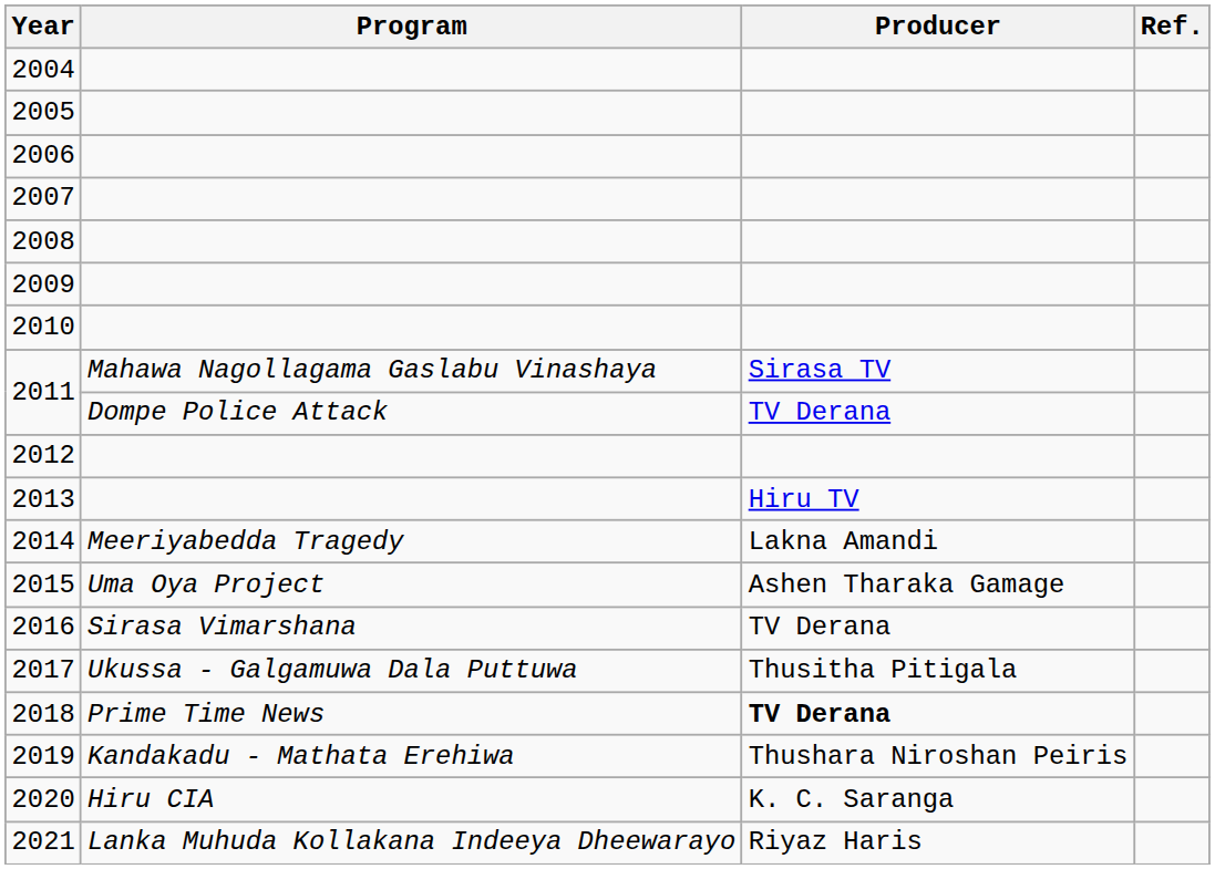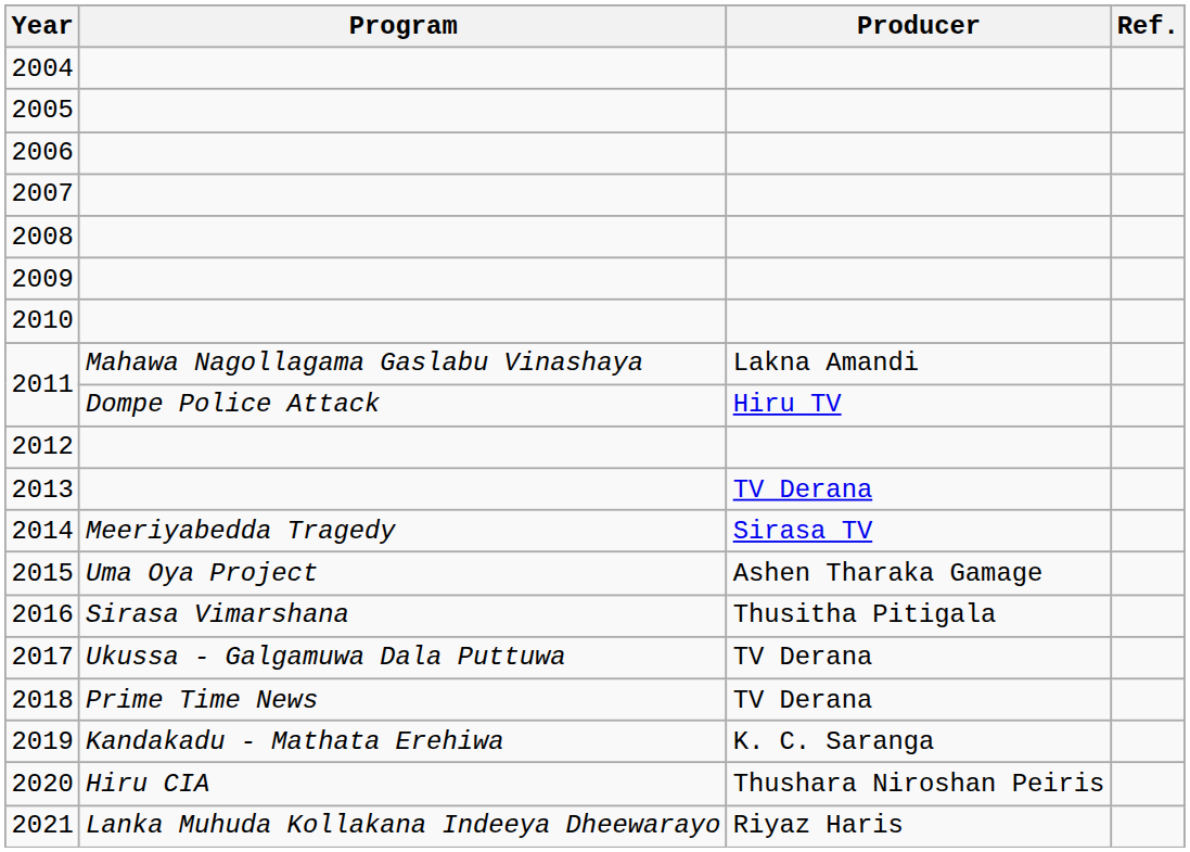 <table class="wikitable">
 <tr>
 <th>Year</th>
 <th>Program</th>
 <th>Producer</th>
 <th>Ref.</th>
 </tr>
 <tr>
 <td>2004</td>
 <td></td>
 <td></td>
 <td></td>
 </tr>
 <tr>
 <td>2005</td>
 <td></td>
 <td></td>
 <td></td>
 </tr>
 <tr>
 <td>2006</td>
 <td></td>
 <td></td>
 <td></td>
 </tr>
 <tr>
 <td>2007</td>
 <td></td>
 <td></td>
 <td></td>
 </tr>
 <tr>
 <td>2008</td>
 <td></td>
 <td></td>
 <td></td>
 </tr>
 <tr>
 <td>2009</td>
 <td></td>
 <td></td>
 <td></td>
 </tr>
 <tr>
 <td>2010</td>
 <td></td>
 <td></td>
 <td></td>
 </tr>
 <tr>
 <td rowspan=2>2011</td>
 <td><em>Mahawa Nagollagama Gaslabu Vinashaya</em></td>
-<td><a href='#'>Sirasa TV</a></td>
+<td>Lakna Amandi</td>
 <td></td>
 </tr>
 <tr>
 <td><em>Dompe Police Attack</em></td>
-<td><a href='#'>TV Derana</a></td>
+<td><a href='#'>Hiru TV</a></td>
 <td></td>
 </tr>
 <tr>
 <td>2012</td>
 <td></td>
 <td></td>
 <td></td>
 </tr>
 <tr>
 <td>2013</td>
 <td></td>
-<td><a href='#'>Hiru TV</a></td>
+<td><a href='#'>TV Derana</a></td>
 <td></td>
 </tr>
 <tr>
 <td>2014</td>
 <td><em>Meeriyabedda Tragedy</em></td>
-<td>Lakna Amandi</td>
+<td><a href='#'>Sirasa TV</a></td>
 <td></td>
 </tr>
 <tr>
 <td>2015</td>
 <td><em>Uma Oya Project</em></td>
 <td>Ashen Tharaka Gamage</td>
 <td></td>
 </tr>
 <tr>
 <td>2016</td>
 <td><em>Sirasa Vimarshana</em></td>
-<td>TV Derana</td>
+<td>Thusitha Pitigala</td>
 <td></td>
 </tr>
 <tr>
 <td>2017</td>
 <td><em>Ukussa - Galgamuwa Dala Puttuwa</em></td>
-<td>Thusitha Pitigala</td>
+<td>TV Derana</td>
 <td></td>
 </tr>
 <tr>
 <td>2018</td>
 <td><em>Prime Time News</em></td>
-<td><strong>TV Derana</strong></td>
+<td>TV Derana</td>
 <td></td>
 </tr>
 <tr>
 <td>2019</td>
 <td><em>Kandakadu - Mathata Erehiwa</em></td>
-<td>Thushara Niroshan Peiris</td>
+<td>K. C. Saranga</td>
 <td></td>
 </tr>
 <tr>
 <td>2020</td>
 <td><em>Hiru CIA</em></td>
-<td>K. C. Saranga</td>
+<td>Thushara Niroshan Peiris</td>
 <td></td>
 </tr>
 <tr>
 <td>2021</td>
 <td><em>Lanka Muhuda Kollakana Indeeya Dheewarayo</em></td>
 <td>Riyaz Haris</td>
 <td></td>
 </tr>
 </table>
